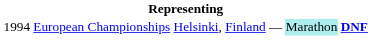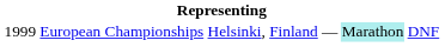 <table>
 <tr>
 <th colspan="6">Representing </th>
 </tr>
 <tr>
-<td>1994</td>
+<td>1999</td>
 <td><a href='#'>European Championships</a></td>
 <td><a href='#'>Helsinki</a>, <a href='#'>Finland</a></td>
 <td>—</td>
 <td style="background: paleturquoise;">Marathon</td>
-<td><strong><a href='#'>DNF</a></strong></td>
+<td><a href='#'>DNF</a></td>
 </tr>
 </table>
